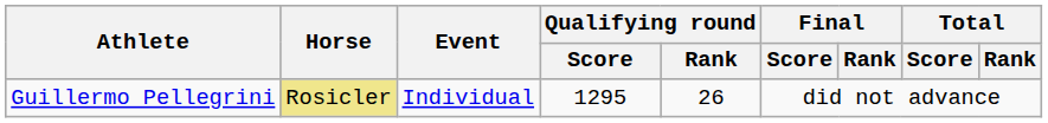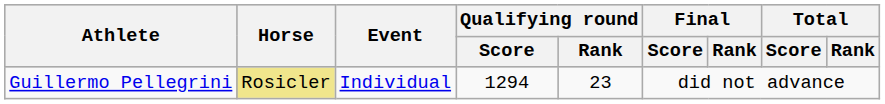 <table class=wikitable style="font-size:90%">
 <tr>
 <th rowspan="2">Athlete</th>
 <th rowspan="2">Horse</th>
 <th rowspan="2">Event</th>
 <th colspan="2">Qualifying round</th>
 <th colspan="2">Final</th>
 <th colspan="2">Total</th>
 </tr>
 <tr>
 <th>Score</th>
 <th>Rank</th>
 <th>Score</th>
 <th>Rank</th>
 <th>Score</th>
 <th>Rank</th>
 </tr>
 <tr>
 <td><a href='#'>Guillermo Pellegrini</a></td>
 <td style="background: khaki;">Rosicler</td>
 <td><a href='#'>Individual</a></td>
-<td align="center">1295</td>
-<td align="center">26</td>
+<td align="center">1294</td>
+<td align="center">23</td>
 <td align="center" colspan=4>did not advance</td>
 </tr>
 </table>
